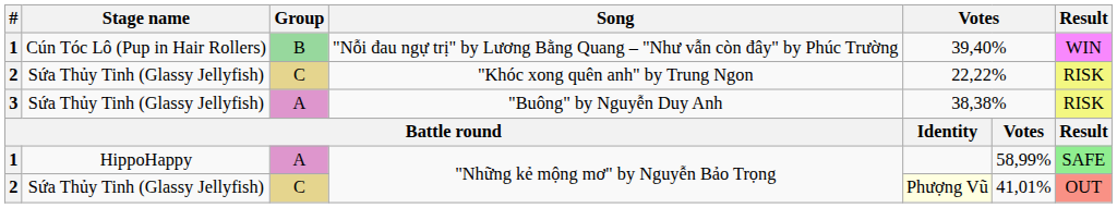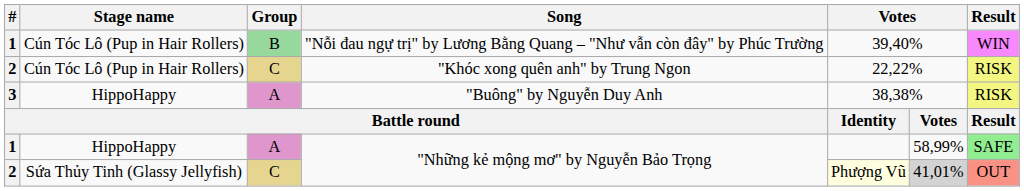 <table class="wikitable plainrowheaders" style="text-align: center;">
 <tr>
 <th>#</th>
 <th>Stage name</th>
 <th>Group</th>
 <th>Song</th>
 <th colspan="2">Votes</th>
 <th>Result</th>
 </tr>
 <tr>
 <th>1</th>
 <td>Cún Tóc Lô (Pup in Hair Rollers)</td>
 <td bgcolor="#97D89D">B</td>
 <td>"Nỗi đau ngự trị" by Lương Bằng Quang – "Như vẫn còn đây" by Phúc Trường</td>
 <td colspan=2>39,40%</td>
 <td bgcolor="#F888FD">WIN</td>
 </tr>
 <tr>
 <th>2</th>
-<td>Sứa Thủy Tinh (Glassy Jellyfish)</td>
+<td>Cún Tóc Lô (Pup in Hair Rollers)</td>
 <td bgcolor="#E5D58E">C</td>
 <td>"Khóc xong quên anh" by Trung Ngon</td>
 <td colspan="2">22,22%</td>
 <td bgcolor="#F3F781">RISK</td>
 </tr>
 <tr>
 <th>3</th>
-<td>Sứa Thủy Tinh (Glassy Jellyfish)</td>
+<td>HippoHappy</td>
 <td bgcolor="#DE96CD">A</td>
 <td>"Buông" by Nguyễn Duy Anh</td>
 <td colspan="2">38,38%</td>
 <td bgcolor="#F3F781">RISK</td>
 </tr>
 <tr>
 <th colspan="4">Battle round</th>
 <th>Identity</th>
 <th>Votes</th>
 <th>Result</th>
 </tr>
 <tr>
 <th>1</th>
 <td>HippoHappy</td>
 <td bgcolor="#DE96CD">A</td>
 <td rowspan="2">"Những kẻ mộng mơ" by Nguyễn Bảo Trọng</td>
 <td></td>
 <td>58,99%</td>
 <td bgcolor=lightgreen>SAFE</td>
 </tr>
 <tr>
 <th>2</th>
 <td>Sứa Thủy Tinh (Glassy Jellyfish)</td>
 <td bgcolor="#E5D58E">C</td>
 <td style="background: lightyellow;">Phượng Vũ</td>
-<td>41,01%</td>
+<td style="background: lightgrey;">41,01%</td>
 <td bgcolor="#F99185">OUT</td>
 </tr>
 </table>
